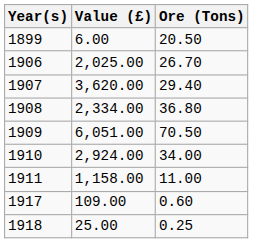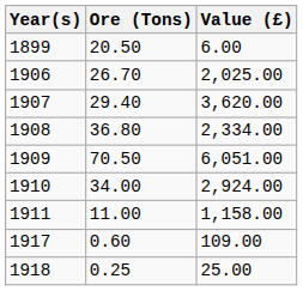 <table class="wikitable sortable mw-collapsible mw-collapsed">
 <tr>
 <th>Year(s)</th>
+<th>Ore (Tons)</th>
 <th>Value (£)</th>
-<th>Ore (Tons)</th>
 </tr>
 <tr>
 <td>1899</td>
+<td>20.50</td>
 <td>6.00</td>
-<td>20.50</td>
 </tr>
 <tr>
 <td>1906</td>
+<td>26.70</td>
 <td>2,025.00</td>
-<td>26.70</td>
 </tr>
 <tr>
 <td>1907</td>
+<td>29.40</td>
 <td>3,620.00</td>
-<td>29.40</td>
 </tr>
 <tr>
 <td>1908</td>
+<td>36.80</td>
 <td>2,334.00</td>
-<td>36.80</td>
 </tr>
 <tr>
 <td>1909</td>
+<td>70.50</td>
 <td>6,051.00</td>
-<td>70.50</td>
 </tr>
 <tr>
 <td>1910</td>
+<td>34.00</td>
 <td>2,924.00</td>
-<td>34.00</td>
 </tr>
 <tr>
 <td>1911</td>
+<td>11.00</td>
 <td>1,158.00</td>
-<td>11.00</td>
 </tr>
 <tr>
 <td>1917</td>
+<td>0.60</td>
 <td>109.00</td>
-<td>0.60</td>
 </tr>
 <tr>
 <td>1918</td>
+<td>0.25</td>
 <td>25.00</td>
-<td>0.25</td>
 </tr>
 </table>
